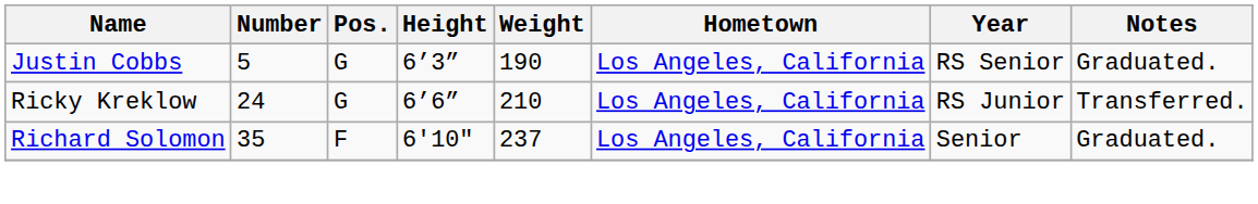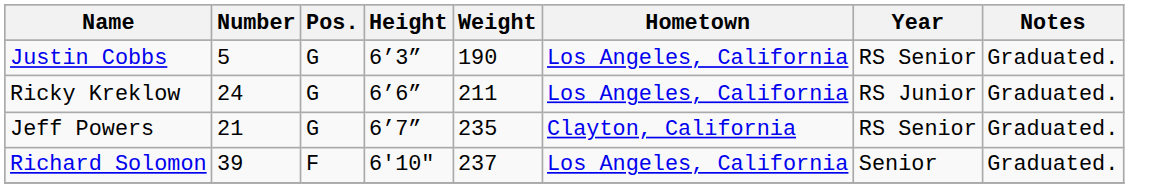 <table class="wikitable sortable" border="1">
 <tr>
 <th>Name</th>
 <th>Number</th>
 <th>Pos.</th>
 <th>Height</th>
 <th>Weight</th>
 <th>Hometown</th>
 <th>Year</th>
 <th class="unsortable">Notes</th>
 </tr>
 <tr>
 <td sortname><a href='#'>Justin Cobbs</a></td>
 <td>5</td>
 <td>G</td>
 <td>6’3”</td>
 <td>190</td>
 <td><a href='#'>Los Angeles, California</a></td>
 <td>RS Senior</td>
 <td>Graduated.</td>
 </tr>
 <tr>
 <td sortname>Ricky Kreklow</td>
 <td>24</td>
 <td>G</td>
 <td>6’6”</td>
-<td>210</td>
+<td>211</td>
 <td><a href='#'>Los Angeles, California</a></td>
 <td>RS Junior</td>
-<td>Transferred.</td>
+<td>Graduated.</td>
+</tr>
+<tr>
+<td sortname>Jeff Powers</td>
+<td>21</td>
+<td>G</td>
+<td>6’7”</td>
+<td>235</td>
+<td><a href='#'>Clayton, California</a></td>
+<td>RS Senior</td>
+<td>Graduated.</td>
 </tr>
 <tr>
 <td sortname><a href='#'>Richard Solomon</a></td>
-<td>35</td>
+<td>39</td>
 <td>F</td>
 <td>6'10"</td>
 <td>237</td>
 <td><a href='#'>Los Angeles, California</a></td>
 <td>Senior</td>
 <td>Graduated.</td>
 </tr>
 <tr>
 </tr>
 </table>
